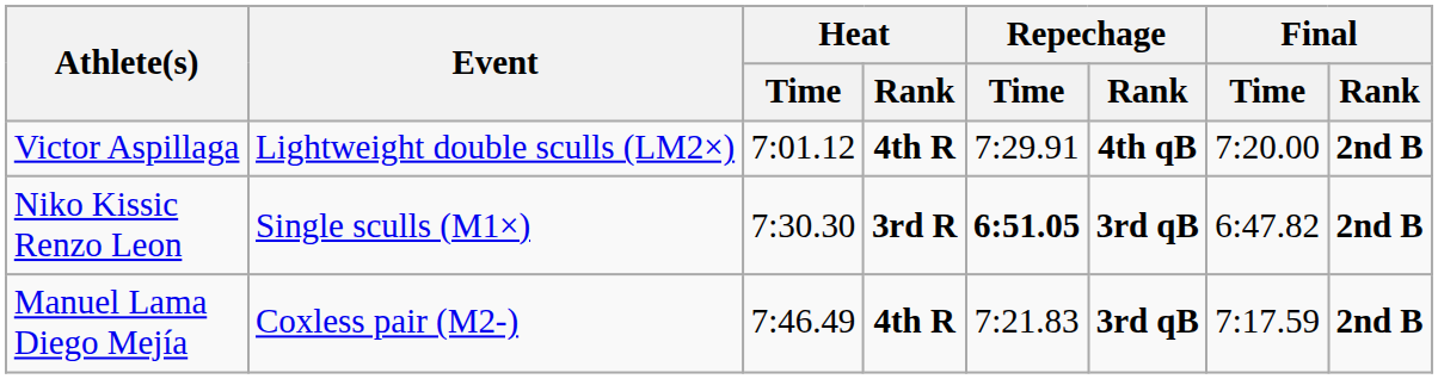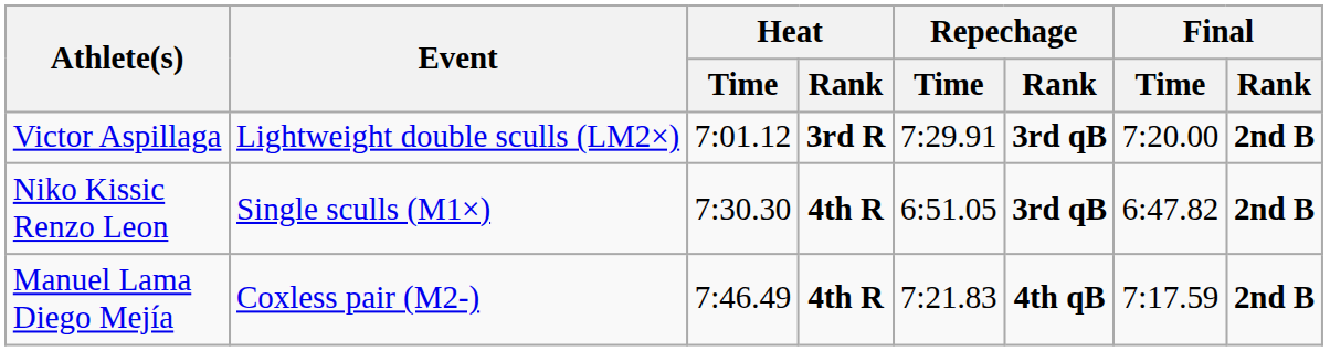 <table class="wikitable" style="font-size:90%">
 <tr>
 <th rowspan="2">Athlete(s)</th>
 <th rowspan="2">Event</th>
 <th colspan="2">Heat</th>
 <th colspan="2">Repechage</th>
 <th colspan="2">Final</th>
 </tr>
 <tr>
 <th>Time</th>
 <th>Rank</th>
 <th>Time</th>
 <th>Rank</th>
 <th>Time</th>
 <th>Rank</th>
 </tr>
 <tr>
 <td><a href='#'>Victor Aspillaga</a></td>
 <td><a href='#'>Lightweight double sculls (LM2×)</a></td>
 <td align=center>7:01.12</td>
-<td align=center><strong>4th R</strong></td>
+<td align=center><strong>3rd R</strong></td>
 <td align=center>7:29.91</td>
-<td align=center><strong>4th qB</strong></td>
+<td align=center><strong>3rd qB</strong></td>
 <td align=center>7:20.00</td>
 <td align=center><strong>2nd B</strong></td>
 </tr>
 <tr>
 <td><a href='#'>Niko Kissic</a><br><a href='#'>Renzo Leon</a></td>
 <td><a href='#'>Single sculls (M1×)</a></td>
 <td align=center>7:30.30</td>
-<td align=center><strong>3rd R</strong></td>
-<td align=center><strong>6:51.05</strong></td>
+<td align=center><strong>4th R</strong></td>
+<td align=center>6:51.05</td>
 <td align=center><strong>3rd qB</strong></td>
 <td align=center>6:47.82</td>
 <td align=center><strong>2nd B</strong></td>
 </tr>
 <tr>
 <td><a href='#'>Manuel Lama</a><br><a href='#'>Diego Mejía</a></td>
 <td><a href='#'>Coxless pair (M2-)</a></td>
 <td align=center>7:46.49</td>
 <td align=center><strong>4th R</strong></td>
 <td align=center>7:21.83</td>
-<td align=center><strong>3rd qB</strong></td>
+<td align=center><strong>4th qB</strong></td>
 <td align=center>7:17.59</td>
 <td align=center><strong>2nd B</strong></td>
 </tr>
 </table>
